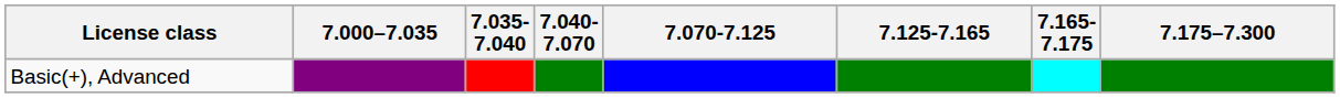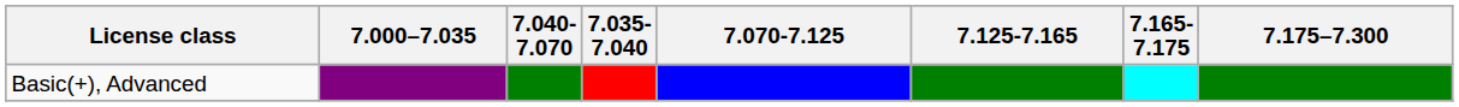 <table class="wikitable" style="font-size:70%">
 <tr>
 <th style="width: 150px;">License class</th>
 <th style="width: 87px;">7.000–7.035</th>
+<th style="width: 25px;">7.040-7.070</th>
 <th style="width: 25px;">7.035-7.040</th>
-<th style="width: 25px;">7.040-7.070</th>
 <th style="width: 120px;">7.070-7.125</th>
 <th style="width: 100px;">7.125-7.165</th>
 <th style="width: 25px;">7.165-7.175</th>
 <th style="width: 120px;">7.175–7.300</th>
 </tr>
 <tr>
 <td>Basic(+), Advanced</td>
 <td style="background-color: purple"></td>
+<td style="background-color: green"></td>
 <td style="background-color: red"></td>
-<td style="background-color: green"></td>
 <td style="background-color: blue"></td>
 <td style="background-color: green"></td>
 <td style="background-color: cyan"></td>
 <td style="background-color: green"></td>
 </tr>
 </table>
